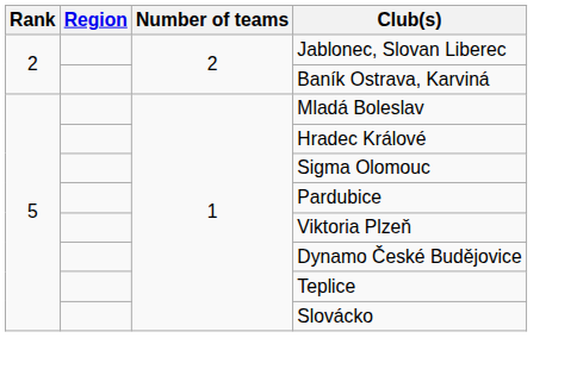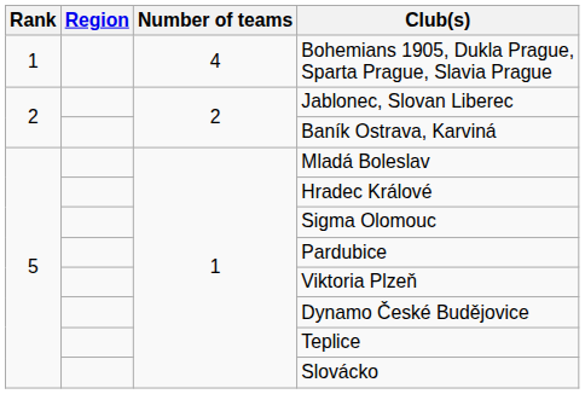 <table class="wikitable">
 <tr>
 <th>Rank</th>
 <th><a href='#'>Region</a></th>
 <th>Number of teams</th>
 <th>Club(s)</th>
+</tr>
+<tr>
+<td align="center">1</td>
+<td></td>
+<td align="center">4</td>
+<td>Bohemians 1905, Dukla Prague,<br>Sparta Prague, Slavia Prague</td>
 </tr>
 <tr>
 <td align="center" rowspan=2>2</td>
 <td></td>
 <td align="center" rowspan=2>2</td>
 <td>Jablonec, Slovan Liberec</td>
 </tr>
 <tr>
 <td></td>
 <td>Baník Ostrava, Karviná</td>
 </tr>
 <tr>
 <td align="center" rowspan=8>5</td>
 <td></td>
 <td align="center" rowspan=8>1</td>
 <td>Mladá Boleslav</td>
 </tr>
 <tr>
 <td></td>
 <td>Hradec Králové</td>
 </tr>
 <tr>
 <td></td>
 <td>Sigma Olomouc</td>
 </tr>
 <tr>
 <td></td>
 <td>Pardubice</td>
 </tr>
 <tr>
 <td></td>
 <td>Viktoria Plzeň</td>
 </tr>
 <tr>
 <td></td>
 <td>Dynamo České Budějovice</td>
 </tr>
 <tr>
 <td></td>
 <td>Teplice</td>
 </tr>
 <tr>
 <td></td>
 <td>Slovácko</td>
 </tr>
 </table>
